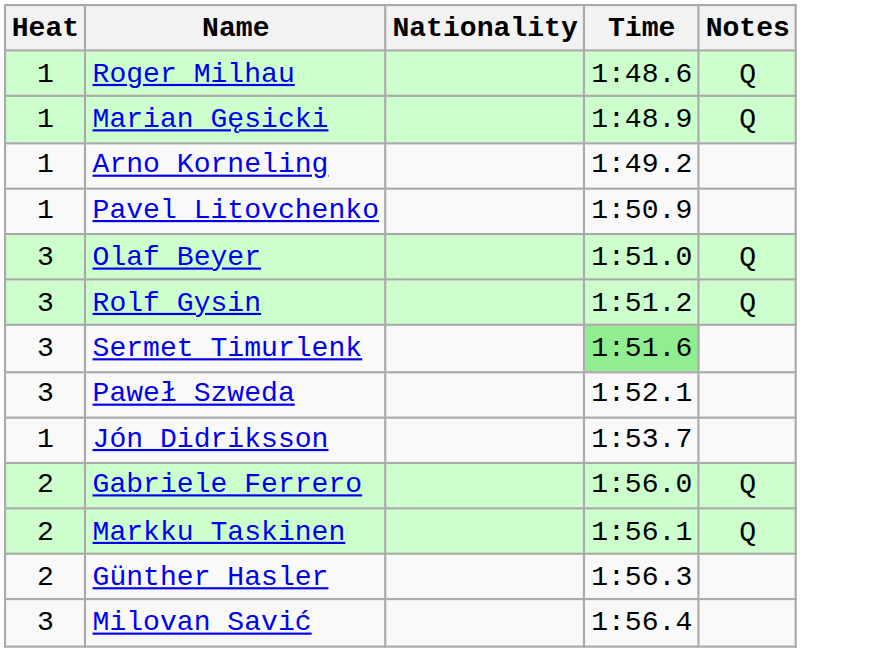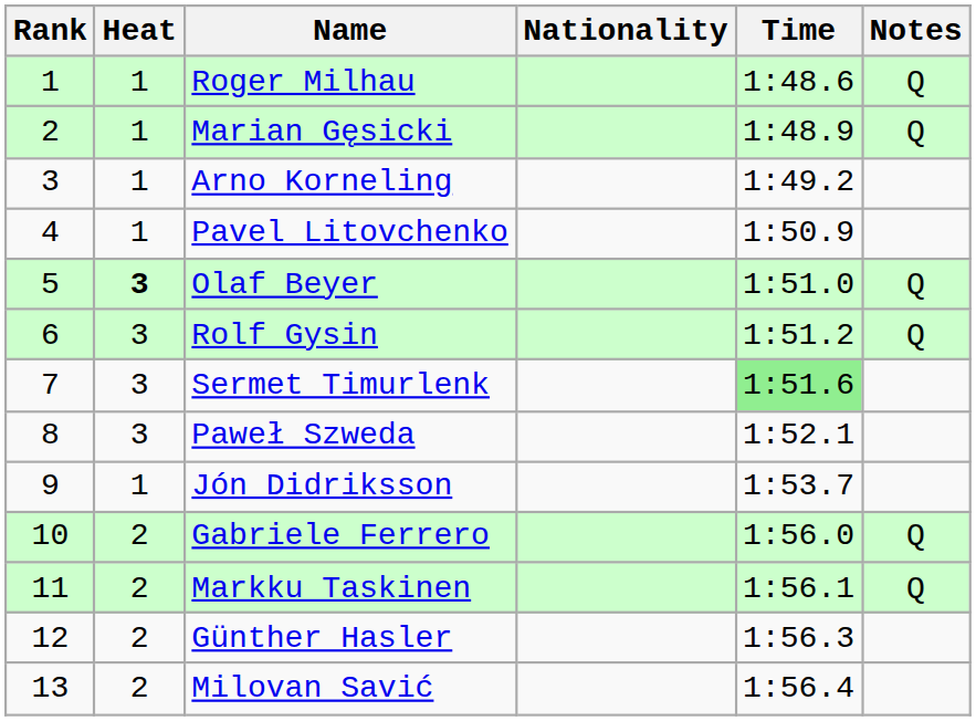 <table class="wikitable sortable" style="text-align:center">
 <tr>
+<th>Rank</th>
 <th>Heat</th>
 <th>Name</th>
 <th>Nationality</th>
 <th>Time</th>
 <th>Notes</th>
 </tr>
 <tr bgcolor=ccffcc>
 <td>1</td>
+<td>1</td>
 <td align="left"><a href='#'>Roger Milhau</a></td>
 <td align=left></td>
 <td>1:48.6</td>
 <td>Q</td>
 </tr>
 <tr bgcolor=ccffcc>
+<td>2</td>
 <td>1</td>
 <td align="left"><a href='#'>Marian Gęsicki</a></td>
 <td align=left></td>
 <td>1:48.9</td>
 <td>Q</td>
 </tr>
 <tr>
+<td>3</td>
 <td>1</td>
 <td align="left"><a href='#'>Arno Korneling</a></td>
 <td align=left></td>
 <td>1:49.2</td>
 <td></td>
 </tr>
 <tr>
+<td>4</td>
 <td>1</td>
 <td align="left"><a href='#'>Pavel Litovchenko</a></td>
 <td align=left></td>
 <td>1:50.9</td>
 <td></td>
 </tr>
 <tr bgcolor=ccffcc>
-<td>3</td>
+<td>5</td>
+<td><strong>3</strong></td>
 <td align="left"><a href='#'>Olaf Beyer</a></td>
 <td align=left></td>
 <td>1:51.0</td>
 <td>Q</td>
 </tr>
 <tr bgcolor=ccffcc>
+<td>6</td>
 <td>3</td>
 <td align="left"><a href='#'>Rolf Gysin</a></td>
 <td align=left></td>
 <td>1:51.2</td>
 <td>Q</td>
 </tr>
 <tr>
+<td>7</td>
 <td>3</td>
 <td align="left"><a href='#'>Sermet Timurlenk</a></td>
 <td align=left></td>
 <td style="background: lightgreen;">1:51.6</td>
 <td></td>
 </tr>
 <tr>
+<td>8</td>
 <td>3</td>
 <td align="left"><a href='#'>Paweł Szweda</a></td>
 <td align=left></td>
 <td>1:52.1</td>
 <td></td>
 </tr>
 <tr>
+<td>9</td>
 <td>1</td>
 <td align="left"><a href='#'>Jón Didriksson</a></td>
 <td align=left></td>
 <td>1:53.7</td>
 <td></td>
 </tr>
 <tr bgcolor=ccffcc>
+<td>10</td>
 <td>2</td>
 <td align="left"><a href='#'>Gabriele Ferrero</a></td>
 <td align=left></td>
 <td>1:56.0</td>
 <td>Q</td>
 </tr>
 <tr bgcolor=ccffcc>
+<td>11</td>
 <td>2</td>
 <td align="left"><a href='#'>Markku Taskinen</a></td>
 <td align=left></td>
 <td>1:56.1</td>
 <td>Q</td>
 </tr>
 <tr>
+<td>12</td>
 <td>2</td>
 <td align="left"><a href='#'>Günther Hasler</a></td>
 <td align=left></td>
 <td>1:56.3</td>
 <td></td>
 </tr>
 <tr>
-<td>3</td>
+<td>13</td>
+<td>2</td>
 <td align="left"><a href='#'>Milovan Savić</a></td>
 <td align=left></td>
 <td>1:56.4</td>
 <td></td>
 </tr>
 </table>
